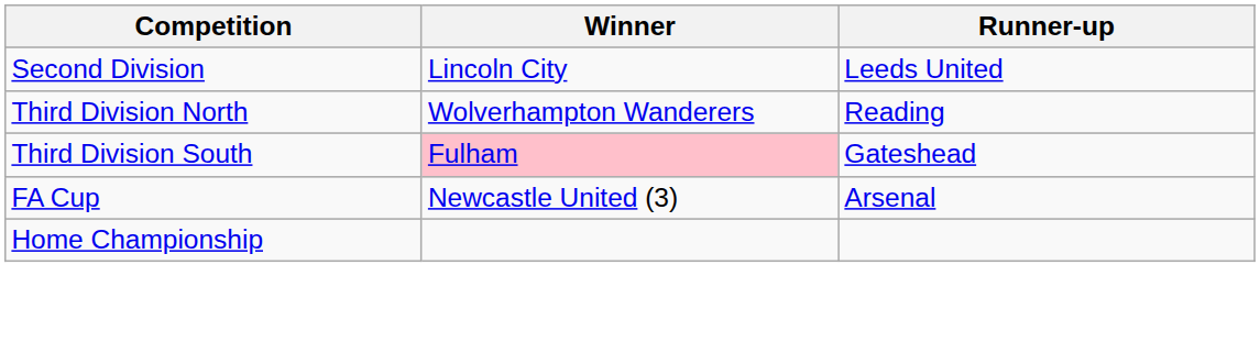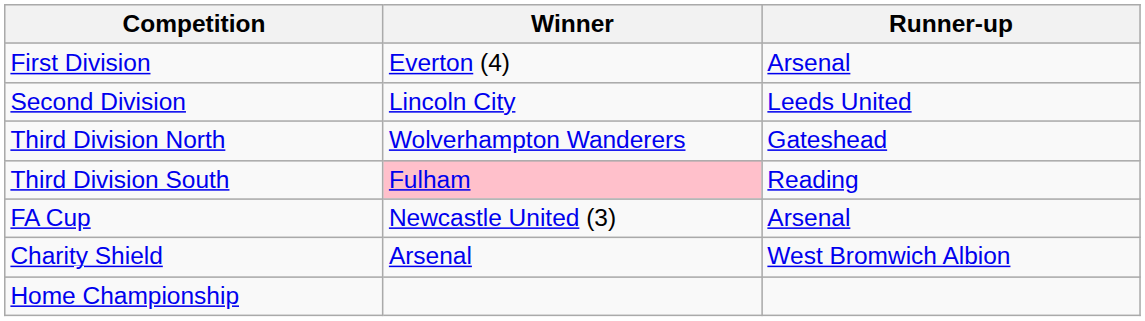 <table class="wikitable">
 <tr>
 <th style="width:15em">Competition</th>
 <th style="width:15em">Winner</th>
 <th style="width:15em">Runner-up</th>
+</tr>
+<tr>
+<td><a href='#'>First Division</a></td>
+<td><a href='#'>Everton</a> (4)</td>
+<td><a href='#'>Arsenal</a></td>
 </tr>
 <tr>
 <td><a href='#'>Second Division</a></td>
 <td><a href='#'>Lincoln City</a></td>
 <td><a href='#'>Leeds United</a></td>
 </tr>
 <tr>
 <td><a href='#'>Third Division North</a></td>
 <td><a href='#'>Wolverhampton Wanderers</a></td>
-<td><a href='#'>Reading</a></td>
+<td><a href='#'>Gateshead</a></td>
 </tr>
 <tr>
 <td><a href='#'>Third Division South</a></td>
 <td style="background: pink;"><a href='#'>Fulham</a></td>
-<td><a href='#'>Gateshead</a></td>
+<td><a href='#'>Reading</a></td>
 </tr>
 <tr>
 <td><a href='#'>FA Cup</a></td>
 <td><a href='#'>Newcastle United</a> (3)</td>
 <td><a href='#'>Arsenal</a></td>
 </tr>
 <tr>
+<td><a href='#'>Charity Shield</a></td>
+<td><a href='#'>Arsenal</a></td>
+<td><a href='#'>West Bromwich Albion</a></td>
+</tr>
+<tr>
 <td><a href='#'>Home Championship</a></td>
 <td></td>
 <td></td>
 </tr>
 </table>
